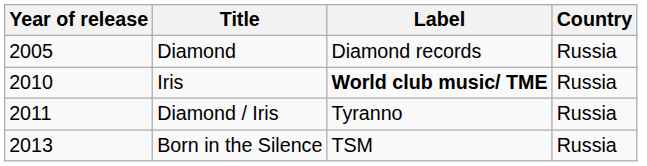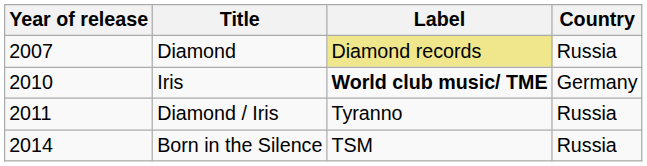 <table class="wikitable">
 <tr>
 <th><strong>Year of release</strong></th>
 <th><strong>Title</strong></th>
 <th><strong>Label</strong></th>
 <th><strong>Country</strong></th>
 </tr>
 <tr>
-<td>2005</td>
+<td>2007</td>
 <td>Diamond</td>
-<td>Diamond records</td>
+<td style="background: khaki;">Diamond records</td>
 <td>Russia</td>
 </tr>
 <tr>
 <td>2010</td>
 <td>Iris</td>
 <td><strong>World club music/ TME</strong></td>
-<td>Russia</td>
+<td>Germany</td>
 </tr>
 <tr>
 <td>2011</td>
 <td>Diamond / Iris</td>
 <td>Tyranno</td>
 <td>Russia</td>
 </tr>
 <tr>
-<td>2013</td>
+<td>2014</td>
 <td>Born in the Silence</td>
 <td>TSM</td>
 <td>Russia</td>
 </tr>
 </table>
